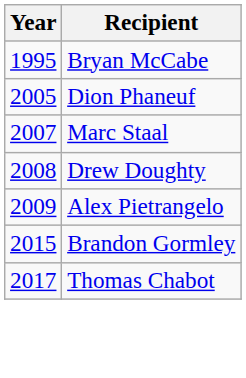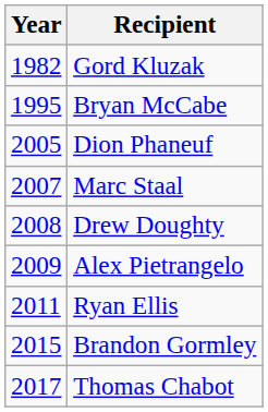 <table class="wikitable">
 <tr>
 <th>Year</th>
 <th>Recipient</th>
+</tr>
+<tr>
+<td><a href='#'>1982</a></td>
+<td><a href='#'>Gord Kluzak</a></td>
 </tr>
 <tr>
 <td><a href='#'>1995</a></td>
 <td><a href='#'>Bryan McCabe</a></td>
 </tr>
 <tr>
 <td><a href='#'>2005</a></td>
 <td><a href='#'>Dion Phaneuf</a></td>
 </tr>
 <tr>
 <td><a href='#'>2007</a></td>
 <td><a href='#'>Marc Staal</a></td>
 </tr>
 <tr>
 <td><a href='#'>2008</a></td>
 <td><a href='#'>Drew Doughty</a></td>
 </tr>
 <tr>
 <td><a href='#'>2009</a></td>
 <td><a href='#'>Alex Pietrangelo</a></td>
 </tr>
 <tr>
+<td><a href='#'>2011</a></td>
+<td><a href='#'>Ryan Ellis</a></td>
+</tr>
+<tr>
 <td><a href='#'>2015</a></td>
 <td><a href='#'>Brandon Gormley</a></td>
 </tr>
 <tr>
 <td><a href='#'>2017</a></td>
 <td><a href='#'>Thomas Chabot</a></td>
 </tr>
 </table>
